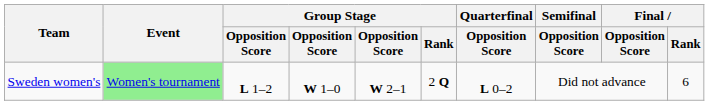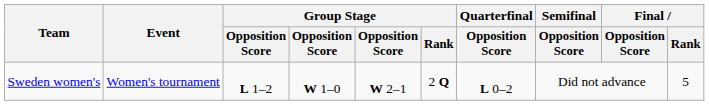 <table class="wikitable" style="font-size:90%">
 <tr>
 <th rowspan=2>Team</th>
 <th rowspan=2>Event</th>
 <th colspan=4>Group Stage</th>
 <th>Quarterfinal</th>
 <th>Semifinal</th>
 <th colspan=2>Final / </th>
 </tr>
 <tr style="font-size:95%">
 <th>Opposition<br>Score</th>
 <th>Opposition<br>Score</th>
 <th>Opposition<br>Score</th>
 <th>Rank</th>
 <th>Opposition<br>Score</th>
 <th>Opposition<br>Score</th>
 <th>Opposition<br>Score</th>
 <th>Rank</th>
 </tr>
 <tr align=center>
 <td align=left><a href='#'>Sweden women's</a></td>
-<td align=left style="background: lightgreen;"><a href='#'>Women's tournament</a></td>
+<td align=left><a href='#'>Women's tournament</a></td>
 <td><br><strong>L</strong> 1–2</td>
 <td><br><strong>W</strong> 1–0</td>
 <td><br><strong>W</strong> 2–1</td>
 <td>2 <strong>Q</strong></td>
 <td><br><strong>L</strong> 0–2 </td>
 <td colspan=2>Did not advance</td>
-<td>6</td>
+<td>5</td>
 </tr>
 </table>
